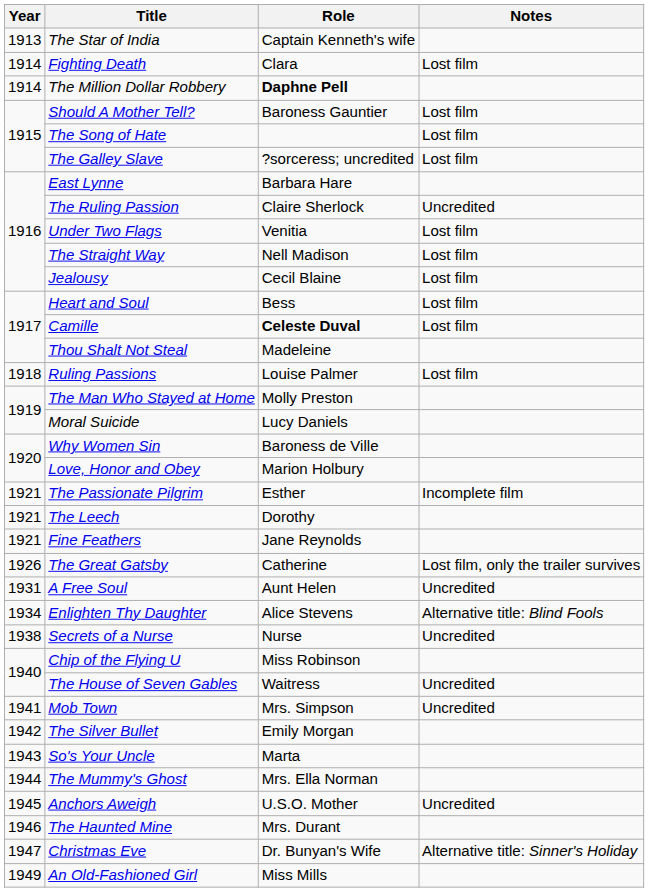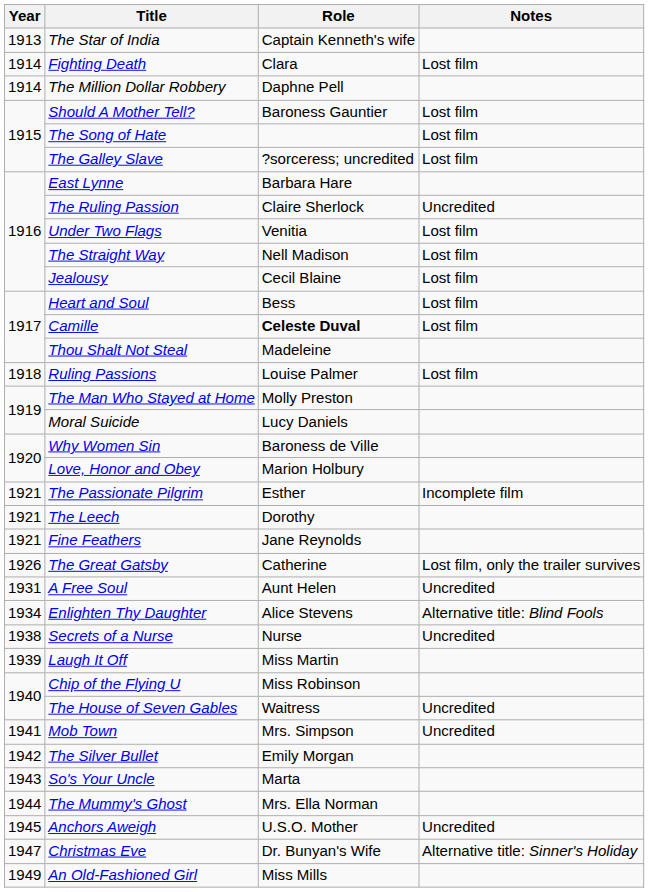 <table class="wikitable">
 <tr>
 <th>Year</th>
 <th>Title</th>
 <th>Role</th>
 <th>Notes</th>
 </tr>
 <tr>
 <td>1913</td>
 <td><em>The Star of India</em></td>
 <td>Captain Kenneth's wife</td>
 <td></td>
 </tr>
 <tr>
 <td>1914</td>
 <td><em><a href='#'>Fighting Death</a></em></td>
 <td>Clara</td>
 <td>Lost film</td>
 </tr>
 <tr>
 <td>1914</td>
 <td><em>The Million Dollar Robbery</em></td>
-<td><strong>Daphne Pell</strong></td>
+<td>Daphne Pell</td>
 <td></td>
 </tr>
 <tr>
 <td rowspan=3>1915</td>
 <td><em><a href='#'>Should A Mother Tell?</a></em></td>
 <td>Baroness Gauntier</td>
 <td>Lost film</td>
 </tr>
 <tr>
 <td><em><a href='#'>The Song of Hate</a></em></td>
 <td></td>
 <td>Lost film</td>
 </tr>
 <tr>
 <td><em><a href='#'>The Galley Slave</a></em></td>
 <td>?sorceress; uncredited</td>
 <td>Lost film</td>
 </tr>
 <tr>
 <td rowspan=5>1916</td>
 <td><em><a href='#'>East Lynne</a></em></td>
 <td>Barbara Hare</td>
 <td></td>
 </tr>
 <tr>
 <td><em><a href='#'>The Ruling Passion</a></em></td>
 <td>Claire Sherlock</td>
 <td>Uncredited</td>
 </tr>
 <tr>
 <td><em><a href='#'>Under Two Flags</a></em></td>
 <td>Venitia</td>
 <td>Lost film</td>
 </tr>
 <tr>
 <td><em><a href='#'>The Straight Way</a></em></td>
 <td>Nell Madison</td>
 <td>Lost film</td>
 </tr>
 <tr>
 <td><em><a href='#'>Jealousy</a></em></td>
 <td>Cecil Blaine</td>
 <td>Lost film</td>
 </tr>
 <tr>
 <td rowspan=3>1917</td>
 <td><em><a href='#'>Heart and Soul</a></em></td>
 <td>Bess</td>
 <td>Lost film</td>
 </tr>
 <tr>
 <td><em><a href='#'>Camille</a></em></td>
 <td><strong>Celeste Duval</strong></td>
 <td>Lost film</td>
 </tr>
 <tr>
 <td><em><a href='#'>Thou Shalt Not Steal</a></em></td>
 <td>Madeleine</td>
 <td></td>
 </tr>
 <tr>
 <td>1918</td>
 <td><em><a href='#'>Ruling Passions</a></em></td>
 <td>Louise Palmer</td>
 <td>Lost film</td>
 </tr>
 <tr>
 <td rowspan=2>1919</td>
 <td><em><a href='#'>The Man Who Stayed at Home</a></em></td>
 <td>Molly Preston</td>
 <td></td>
 </tr>
 <tr>
 <td><em>Moral Suicide</em></td>
 <td>Lucy Daniels</td>
 <td></td>
 </tr>
 <tr>
 <td rowspan=2>1920</td>
 <td><em><a href='#'>Why Women Sin</a></em></td>
 <td>Baroness de Ville</td>
 <td></td>
 </tr>
 <tr>
 <td><em><a href='#'>Love, Honor and Obey</a></em></td>
 <td>Marion Holbury</td>
 <td></td>
 </tr>
 <tr>
 <td>1921</td>
 <td><em><a href='#'>The Passionate Pilgrim</a></em></td>
 <td>Esther</td>
 <td>Incomplete film</td>
 </tr>
 <tr>
 <td>1921</td>
 <td><em><a href='#'>The Leech</a></em></td>
 <td>Dorothy</td>
 <td></td>
 </tr>
 <tr>
 <td>1921</td>
 <td><em><a href='#'>Fine Feathers</a></em></td>
 <td>Jane Reynolds</td>
 <td></td>
 </tr>
 <tr>
 <td>1926</td>
 <td><em><a href='#'>The Great Gatsby</a></em></td>
 <td>Catherine</td>
 <td>Lost film, only the trailer survives</td>
 </tr>
 <tr>
 <td>1931</td>
 <td><em><a href='#'>A Free Soul</a></em></td>
 <td>Aunt Helen</td>
 <td>Uncredited</td>
 </tr>
 <tr>
 <td>1934</td>
 <td><em><a href='#'>Enlighten Thy Daughter</a></em></td>
 <td>Alice Stevens</td>
 <td>Alternative title: <em>Blind Fools</em></td>
 </tr>
 <tr>
 <td>1938</td>
 <td><em><a href='#'>Secrets of a Nurse</a></em></td>
 <td>Nurse</td>
 <td>Uncredited</td>
 </tr>
 <tr>
+<td>1939</td>
+<td><em><a href='#'>Laugh It Off</a></em></td>
+<td>Miss Martin</td>
+<td></td>
+</tr>
+<tr>
 <td rowspan=2>1940</td>
 <td><em><a href='#'>Chip of the Flying U</a></em></td>
 <td>Miss Robinson</td>
 <td></td>
 </tr>
 <tr>
 <td><em><a href='#'>The House of Seven Gables</a></em></td>
 <td>Waitress</td>
 <td>Uncredited</td>
 </tr>
 <tr>
 <td>1941</td>
 <td><em><a href='#'>Mob Town</a></em></td>
 <td>Mrs. Simpson</td>
 <td>Uncredited</td>
 </tr>
 <tr>
 <td>1942</td>
 <td><em><a href='#'>The Silver Bullet</a></em></td>
 <td>Emily Morgan</td>
 <td></td>
 </tr>
 <tr>
 <td>1943</td>
 <td><em><a href='#'>So's Your Uncle</a></em></td>
 <td>Marta</td>
 <td></td>
 </tr>
 <tr>
 <td>1944</td>
 <td><em><a href='#'>The Mummy's Ghost</a></em></td>
 <td>Mrs. Ella Norman</td>
 <td></td>
 </tr>
 <tr>
 <td>1945</td>
 <td><em><a href='#'>Anchors Aweigh</a></em></td>
 <td>U.S.O. Mother</td>
 <td>Uncredited</td>
 </tr>
 <tr>
-<td>1946</td>
-<td><em><a href='#'>The Haunted Mine</a></em></td>
-<td>Mrs. Durant</td>
-<td></td>
-</tr>
-<tr>
 <td>1947</td>
 <td><em><a href='#'>Christmas Eve</a></em></td>
 <td>Dr. Bunyan's Wife</td>
 <td>Alternative title: <em>Sinner's Holiday</em></td>
 </tr>
 <tr>
 <td>1949</td>
 <td><em><a href='#'>An Old-Fashioned Girl</a></em></td>
 <td>Miss Mills</td>
 <td></td>
 </tr>
 </table>
